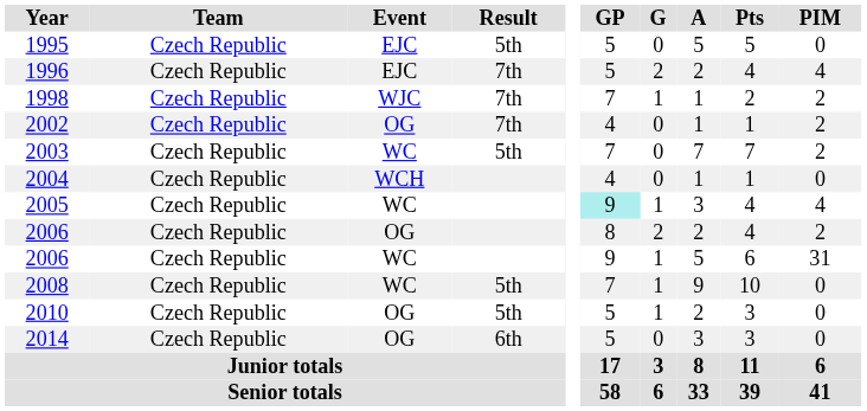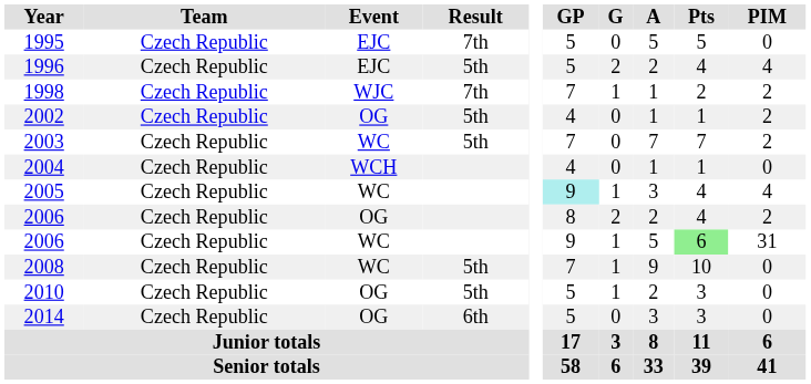 <table border="0" cellpadding="1" cellspacing="0" style="text-align:center; width:40em">
 <tr ALIGN="center" bgcolor="#e0e0e0">
 <th>Year</th>
 <th>Team</th>
 <th>Event</th>
 <th>Result</th>
 <th rowspan="99" bgcolor="#ffffff"> </th>
 <th>GP</th>
 <th>G</th>
 <th>A</th>
 <th>Pts</th>
 <th>PIM</th>
 </tr>
 <tr>
 <td><a href='#'>1995</a></td>
 <td><a href='#'>Czech Republic</a></td>
 <td><a href='#'>EJC</a></td>
-<td>5th</td>
+<td>7th</td>
 <td>5</td>
 <td>0</td>
 <td>5</td>
 <td>5</td>
 <td>0</td>
 </tr>
 <tr bgcolor="#f0f0f0">
 <td><a href='#'>1996</a></td>
 <td>Czech Republic</td>
 <td>EJC</td>
-<td>7th</td>
+<td>5th</td>
 <td>5</td>
 <td>2</td>
 <td>2</td>
 <td>4</td>
 <td>4</td>
 </tr>
 <tr>
 <td><a href='#'>1998</a></td>
 <td><a href='#'>Czech Republic</a></td>
 <td><a href='#'>WJC</a></td>
 <td>7th</td>
 <td>7</td>
 <td>1</td>
 <td>1</td>
 <td>2</td>
 <td>2</td>
 </tr>
 <tr bgcolor="#f0f0f0">
 <td><a href='#'>2002</a></td>
 <td><a href='#'>Czech Republic</a></td>
 <td><a href='#'>OG</a></td>
-<td>7th</td>
+<td>5th</td>
 <td>4</td>
 <td>0</td>
 <td>1</td>
 <td>1</td>
 <td>2</td>
 </tr>
 <tr>
 <td><a href='#'>2003</a></td>
 <td>Czech Republic</td>
 <td><a href='#'>WC</a></td>
 <td>5th</td>
 <td>7</td>
 <td>0</td>
 <td>7</td>
 <td>7</td>
 <td>2</td>
 </tr>
 <tr bgcolor="#f0f0f0">
 <td><a href='#'>2004</a></td>
 <td>Czech Republic</td>
 <td><a href='#'>WCH</a></td>
 <td></td>
 <td>4</td>
 <td>0</td>
 <td>1</td>
 <td>1</td>
 <td>0</td>
 </tr>
 <tr>
 <td><a href='#'>2005</a></td>
 <td>Czech Republic</td>
 <td>WC</td>
 <td></td>
 <td style="background: paleturquoise;">9</td>
 <td>1</td>
 <td>3</td>
 <td>4</td>
 <td>4</td>
 </tr>
 <tr bgcolor="#f0f0f0">
 <td><a href='#'>2006</a></td>
 <td>Czech Republic</td>
 <td>OG</td>
 <td></td>
 <td>8</td>
 <td>2</td>
 <td>2</td>
 <td>4</td>
 <td>2</td>
 </tr>
 <tr>
 <td><a href='#'>2006</a></td>
 <td>Czech Republic</td>
 <td>WC</td>
 <td></td>
 <td>9</td>
 <td>1</td>
 <td>5</td>
-<td>6</td>
+<td style="background: lightgreen;">6</td>
 <td>31</td>
 </tr>
 <tr bgcolor="#f0f0f0">
 <td><a href='#'>2008</a></td>
 <td>Czech Republic</td>
 <td>WC</td>
 <td>5th</td>
 <td>7</td>
 <td>1</td>
 <td>9</td>
 <td>10</td>
 <td>0</td>
 </tr>
 <tr>
 <td><a href='#'>2010</a></td>
 <td>Czech Republic</td>
 <td>OG</td>
 <td>5th</td>
 <td>5</td>
 <td>1</td>
 <td>2</td>
 <td>3</td>
 <td>0</td>
 </tr>
 <tr bgcolor="#f0f0f0">
 <td><a href='#'>2014</a></td>
 <td>Czech Republic</td>
 <td>OG</td>
 <td>6th</td>
 <td>5</td>
 <td>0</td>
 <td>3</td>
 <td>3</td>
 <td>0</td>
 </tr>
 <tr bgcolor="#e0e0e0">
 <th colspan="4">Junior totals</th>
 <th>17</th>
 <th>3</th>
 <th>8</th>
 <th>11</th>
 <th>6</th>
 </tr>
 <tr bgcolor="#e0e0e0">
 <th colspan="4">Senior totals</th>
 <th>58</th>
 <th>6</th>
 <th>33</th>
 <th>39</th>
 <th>41</th>
 </tr>
 </table>
